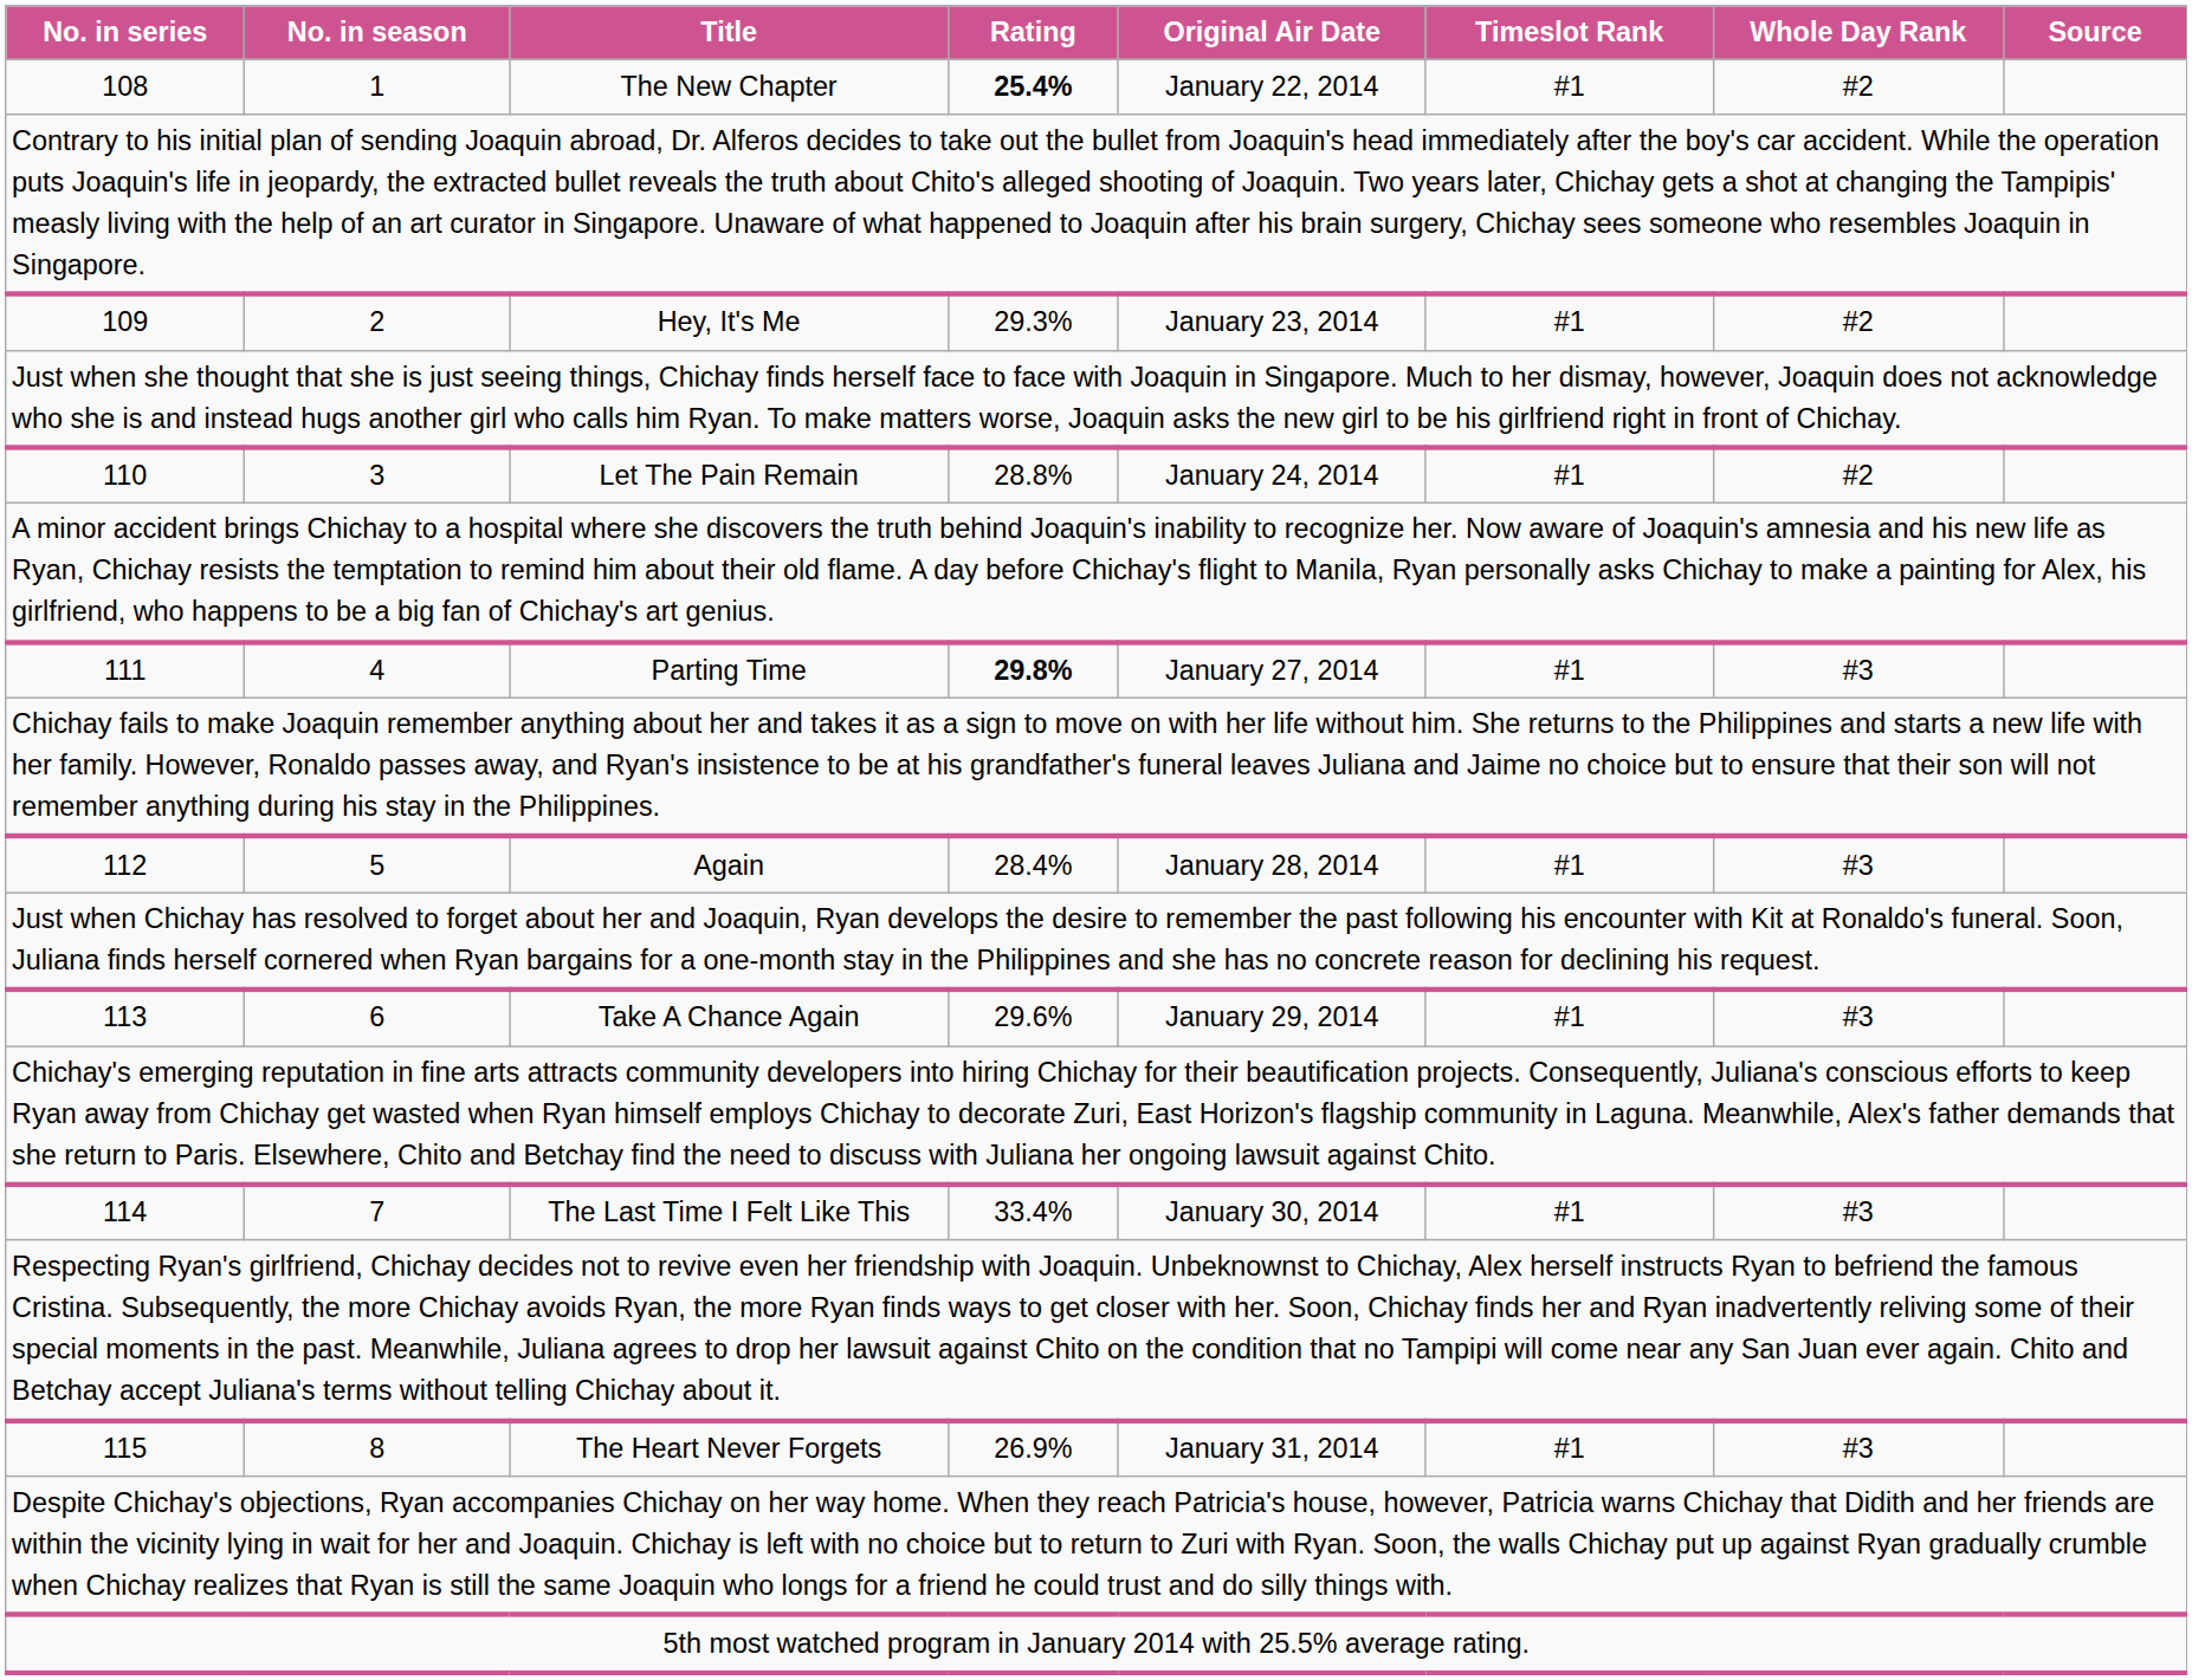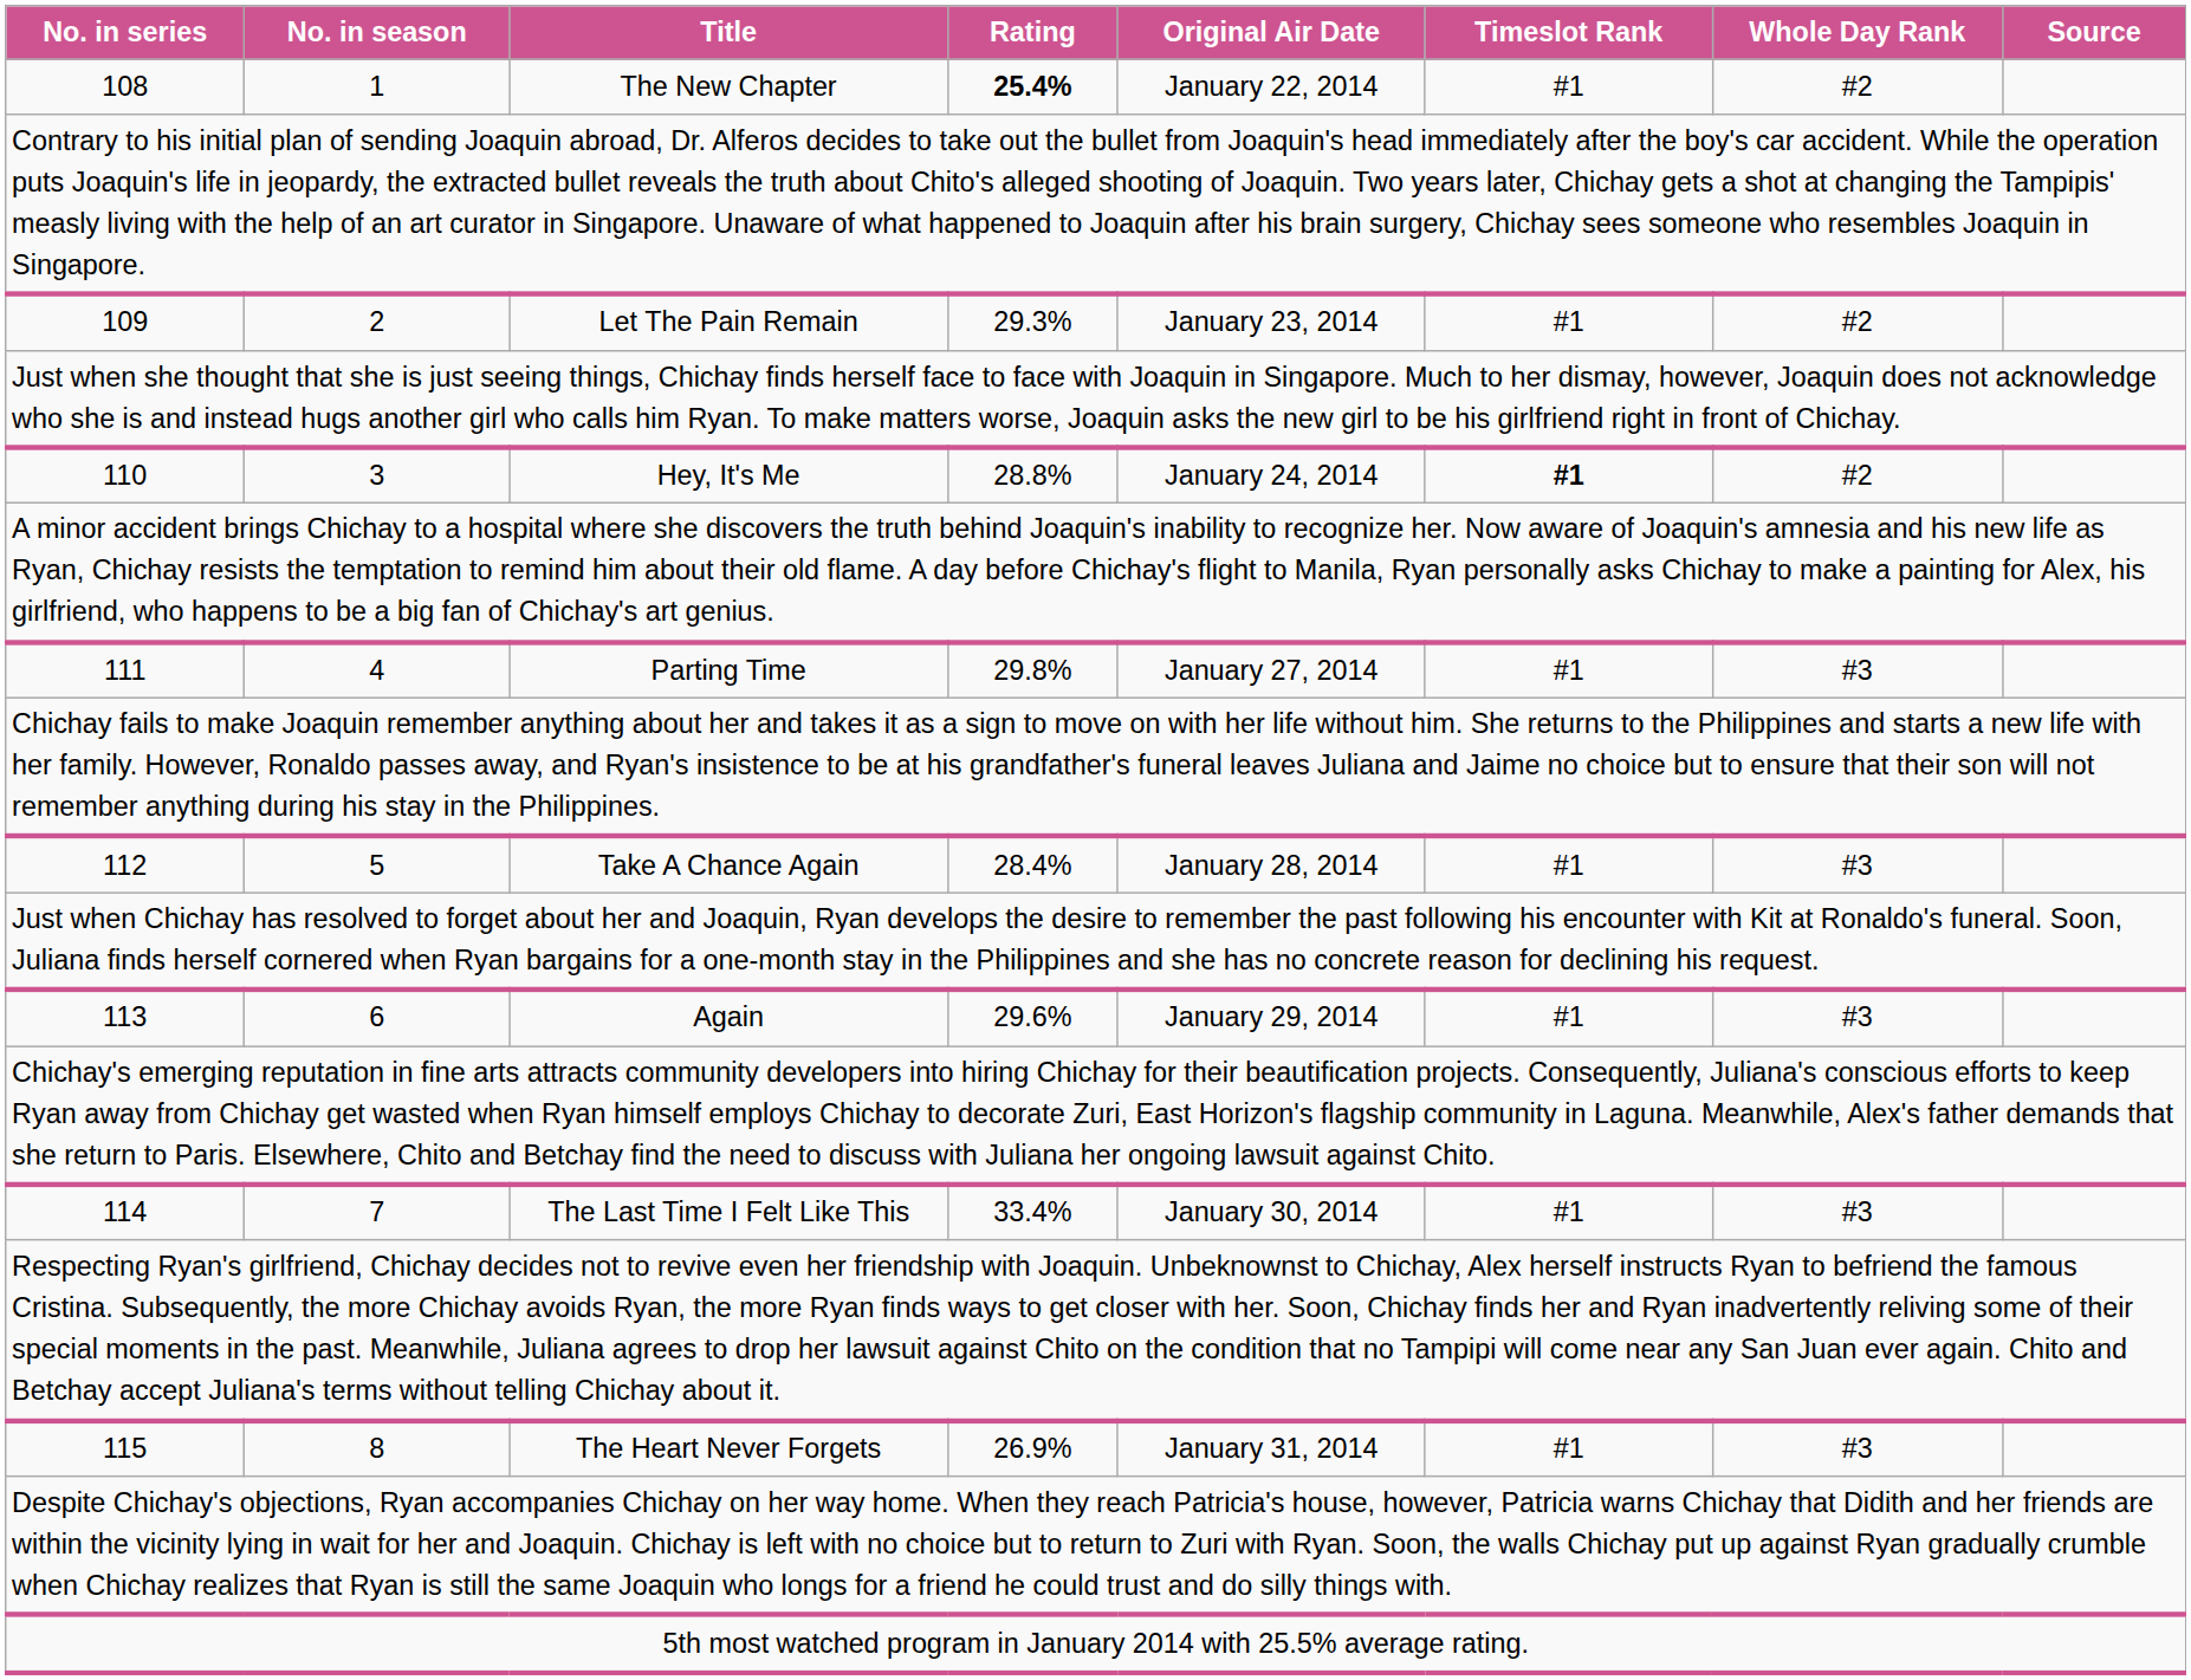 <table class="wikitable" style="text-align:center; background:#f9f9f9; line-height:16px; line-height:150%" width="100%">
 <tr style="color:white;">
 <th style="background:#ce5491;">No. in series</th>
 <th style="background:#ce5491;">No. in season</th>
 <th style="background:#ce5491;">Title</th>
 <th style="background:#ce5491;">Rating</th>
 <th style="background:#ce5491;">Original Air Date</th>
 <th style="background:#ce5491;">Timeslot Rank</th>
 <th style="background:#ce5491;">Whole Day Rank</th>
 <th style="background:#ce5491;">Source</th>
 </tr>
 <tr>
 <td>108</td>
 <td>1</td>
 <td>The New Chapter</td>
 <td><strong>25.4%</strong></td>
 <td>January 22, 2014</td>
 <td>#1</td>
 <td>#2</td>
 <td></td>
 </tr>
 <tr>
 <td colspan = "8" style="text-align: left; border-bottom: 3px solid #ce5491;">Contrary to his initial plan of sending Joaquin abroad, Dr. Alferos decides to take out the bullet from Joaquin's head immediately after the boy's car accident. While the operation puts Joaquin's life in jeopardy, the extracted bullet reveals the truth about Chito's alleged shooting of Joaquin. Two years later, Chichay gets a shot at changing the Tampipis' measly living with the help of an art curator in Singapore. Unaware of what happened to Joaquin after his brain surgery, Chichay sees someone who resembles Joaquin in Singapore.</td>
 </tr>
 <tr>
 <td>109</td>
 <td>2</td>
-<td>Hey, It's Me</td>
+<td>Let The Pain Remain</td>
 <td>29.3%</td>
 <td>January 23, 2014</td>
 <td>#1</td>
 <td>#2</td>
 <td></td>
 </tr>
 <tr>
 <td colspan = "8" style="text-align: left; border-bottom: 3px solid #ce5491;">Just when she thought that she is just seeing things, Chichay finds herself face to face with Joaquin in Singapore. Much to her dismay, however, Joaquin does not acknowledge who she is and instead hugs another girl who calls him Ryan. To make matters worse, Joaquin asks the new girl to be his girlfriend right in front of Chichay.</td>
 </tr>
 <tr>
 <td>110</td>
 <td>3</td>
-<td>Let The Pain Remain</td>
+<td>Hey, It's Me</td>
 <td>28.8%</td>
 <td>January 24, 2014</td>
-<td>#1</td>
+<td><strong>#1</strong></td>
 <td>#2</td>
 <td></td>
 </tr>
 <tr>
 <td colspan = "8" style="text-align: left; border-bottom: 3px solid #ce5491;">A minor accident brings Chichay to a hospital where she discovers the truth behind Joaquin's inability to recognize her. Now aware of Joaquin's amnesia and his new life as Ryan, Chichay resists the temptation to remind him about their old flame. A day before Chichay's flight to Manila, Ryan personally asks Chichay to make a painting for Alex, his girlfriend, who happens to be a big fan of Chichay's art genius.</td>
 </tr>
 <tr>
 <td>111</td>
 <td>4</td>
 <td>Parting Time</td>
-<td><strong>29.8%</strong></td>
+<td>29.8%</td>
 <td>January 27, 2014</td>
 <td>#1</td>
 <td>#3</td>
 <td></td>
 </tr>
 <tr>
 <td colspan = "8" style="text-align: left; border-bottom: 3px solid #ce5491;">Chichay fails to make Joaquin remember anything about her and takes it as a sign to move on with her life without him. She returns to the Philippines and starts a new life with her family. However, Ronaldo passes away, and Ryan's insistence to be at his grandfather's funeral leaves Juliana and Jaime no choice but to ensure that their son will not remember anything during his stay in the Philippines.</td>
 </tr>
 <tr>
 <td>112</td>
 <td>5</td>
-<td>Again</td>
+<td>Take A Chance Again</td>
 <td>28.4%</td>
 <td>January 28, 2014</td>
 <td>#1</td>
 <td>#3</td>
 <td></td>
 </tr>
 <tr>
 <td colspan = "8" style="text-align: left; border-bottom: 3px solid #ce5491;">Just when Chichay has resolved to forget about her and Joaquin, Ryan develops the desire to remember the past following his encounter with Kit at Ronaldo's funeral. Soon, Juliana finds herself cornered when Ryan bargains for a one-month stay in the Philippines and she has no concrete reason for declining his request.</td>
 </tr>
 <tr>
 <td>113</td>
 <td>6</td>
-<td>Take A Chance Again</td>
+<td>Again</td>
 <td>29.6%</td>
 <td>January 29, 2014</td>
 <td>#1</td>
 <td>#3</td>
 <td></td>
 </tr>
 <tr>
 <td colspan = "8" style="text-align: left; border-bottom: 3px solid #ce5491;">Chichay's emerging reputation in fine arts attracts community developers into hiring Chichay for their beautification projects. Consequently, Juliana's conscious efforts to keep Ryan away from Chichay get wasted when Ryan himself employs Chichay to decorate Zuri, East Horizon's flagship community in Laguna. Meanwhile, Alex's father demands that she return to Paris. Elsewhere, Chito and Betchay find the need to discuss with Juliana her ongoing lawsuit against Chito.</td>
 </tr>
 <tr>
 <td>114</td>
 <td>7</td>
 <td>The Last Time I Felt Like This</td>
 <td>33.4%</td>
 <td>January 30, 2014</td>
 <td>#1</td>
 <td>#3</td>
 <td></td>
 </tr>
 <tr>
 <td colspan = "8" style="text-align: left; border-bottom: 3px solid #ce5491;">Respecting Ryan's girlfriend, Chichay decides not to revive even her friendship with Joaquin. Unbeknownst to Chichay, Alex herself instructs Ryan to befriend the famous Cristina. Subsequently, the more Chichay avoids Ryan, the more Ryan finds ways to get closer with her. Soon, Chichay finds her and Ryan inadvertently reliving some of their special moments in the past. Meanwhile, Juliana agrees to drop her lawsuit against Chito on the condition that no Tampipi will come near any San Juan ever again. Chito and Betchay accept Juliana's terms without telling Chichay about it.</td>
 </tr>
 <tr>
 <td>115</td>
 <td>8</td>
 <td>The Heart Never Forgets</td>
 <td>26.9%</td>
 <td>January 31, 2014</td>
 <td>#1</td>
 <td>#3</td>
 <td></td>
 </tr>
 <tr>
 <td colspan = "8" style="text-align: left; border-bottom: 3px solid #ce5491;">Despite Chichay's objections, Ryan accompanies Chichay on her way home. When they reach Patricia's house, however, Patricia warns Chichay that Didith and her friends are within the vicinity lying in wait for her and Joaquin. Chichay is left with no choice but to return to Zuri with Ryan. Soon, the walls Chichay put up against Ryan gradually crumble when Chichay realizes that Ryan is still the same Joaquin who longs for a friend he could trust and do silly things with.</td>
 </tr>
 <tr>
 <td colspan = "8" style="text-align: center; border-bottom: 3px solid #ce5491;">5th most watched program in January 2014 with 25.5% average rating.</td>
 </tr>
 </table>
